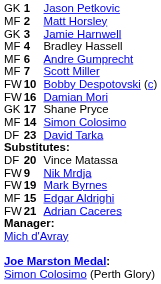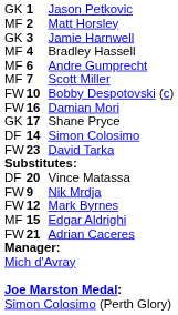 <table style="font-size: 90%" cellspacing="0" cellpadding="0">
 <tr>
 <th width="25"></th>
 <th width="25"></th>
 </tr>
 <tr>
 <td>GK</td>
 <td><strong>1</strong></td>
 <td> <a href='#'>Jason Petkovic</a></td>
 </tr>
 <tr>
 <td>MF</td>
 <td><strong>2</strong></td>
 <td> <a href='#'>Matt Horsley</a></td>
 </tr>
 <tr>
 <td>GK</td>
 <td><strong>3</strong></td>
 <td> <a href='#'>Jamie Harnwell</a></td>
 </tr>
 <tr>
 <td>MF</td>
 <td><strong>4</strong></td>
 <td> Bradley Hassell</td>
 <td></td>
 <td></td>
 </tr>
 <tr>
 <td>MF</td>
 <td><strong>6</strong></td>
 <td> <a href='#'>Andre Gumprecht</a></td>
 </tr>
 <tr>
 <td>MF</td>
 <td><strong>7</strong></td>
 <td> <a href='#'>Scott Miller</a></td>
 </tr>
 <tr>
 <td>FW</td>
 <td><strong>10</strong></td>
 <td> <a href='#'>Bobby Despotovski</a> (<a href='#'>c</a>)</td>
 <td></td>
 <td></td>
 </tr>
 <tr>
 <td>FW</td>
 <td><strong>16</strong></td>
 <td> <a href='#'>Damian Mori</a></td>
 <td></td>
 <td></td>
 </tr>
 <tr>
 <td>GK</td>
 <td><strong>17</strong></td>
 <td> Shane Pryce</td>
 </tr>
 <tr>
-<td>MF</td>
+<td>DF</td>
 <td><strong>14</strong></td>
 <td> <a href='#'>Simon Colosimo</a></td>
 </tr>
 <tr>
-<td>DF</td>
+<td>FW</td>
 <td><strong>23</strong></td>
 <td> <a href='#'>David Tarka</a></td>
 <td></td>
 <td></td>
 </tr>
 <tr>
 <td colspan=3><strong>Substitutes:</strong></td>
 </tr>
 <tr>
 <td>DF</td>
 <td><strong>20</strong></td>
 <td> Vince Matassa</td>
 </tr>
 <tr>
 <td>FW</td>
 <td><strong>9</strong></td>
 <td> <a href='#'>Nik Mrdja</a></td>
 <td></td>
 <td></td>
 </tr>
 <tr>
 <td>FW</td>
-<td><strong>19</strong></td>
+<td><strong>12</strong></td>
 <td> <a href='#'>Mark Byrnes</a></td>
 <td></td>
 <td></td>
 </tr>
 <tr>
 <td>MF</td>
 <td><strong>15</strong></td>
 <td> <a href='#'>Edgar Aldrighi</a></td>
 <td></td>
 <td></td>
 </tr>
 <tr>
 <td>FW</td>
 <td><strong>21</strong></td>
 <td> <a href='#'>Adrian Caceres</a></td>
 </tr>
 <tr>
 <td colspan=3><strong>Manager:</strong></td>
 </tr>
 <tr>
 <td colspan=4> <a href='#'>Mich d'Avray</a></td>
 </tr>
 <tr>
 <td colspan=3><br><strong><a href='#'>Joe Marston Medal</a>:</strong></td>
 </tr>
 <tr>
 <td colspan=4><a href='#'>Simon Colosimo</a> (Perth Glory)</td>
 </tr>
 </table>
